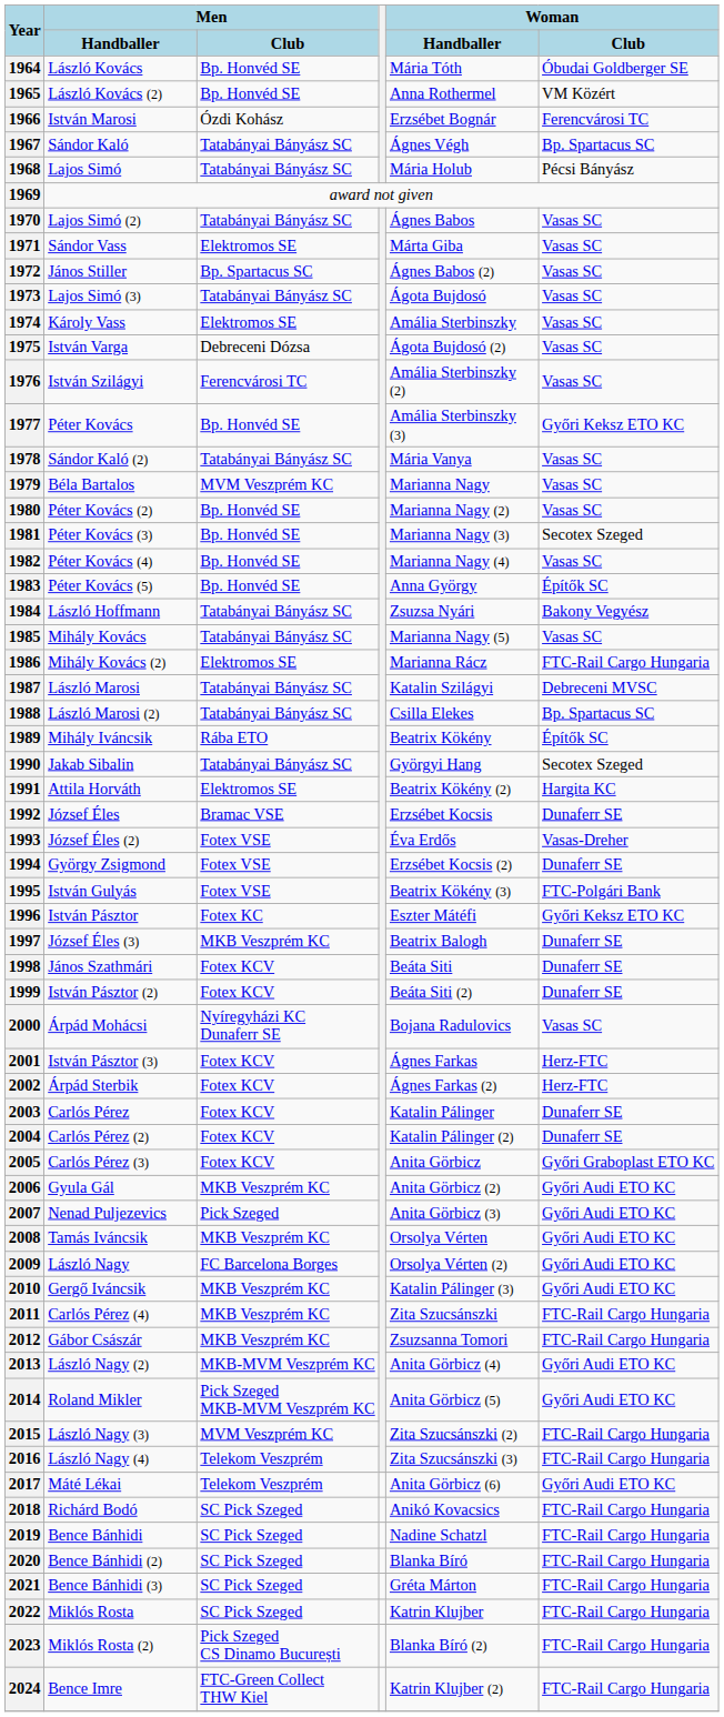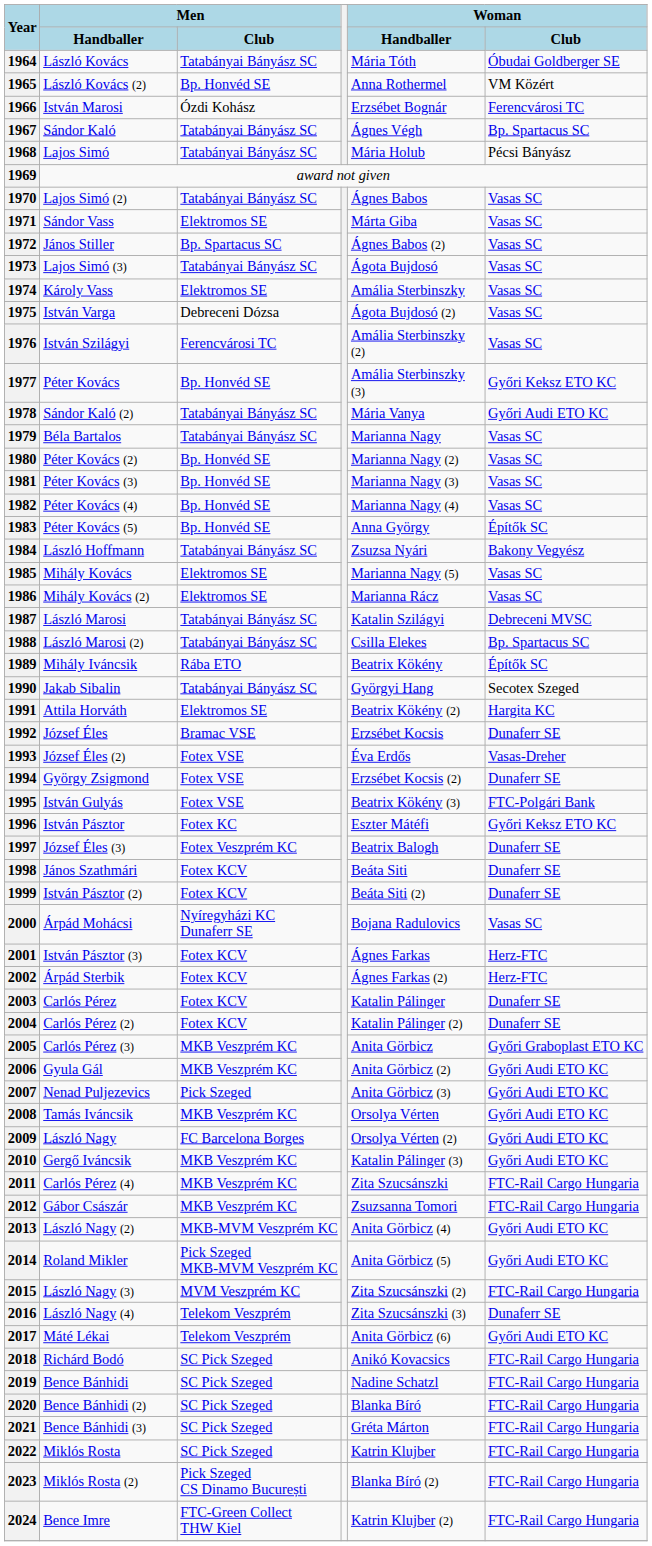 <table class="wikitable">
 <tr>
 <th style="background:lightblue" rowspan=2>Year</th>
 <th style="background:lightblue" colspan=2>Men</th>
 <th rowspan=7 style="text-align: center;" bgcolor=white></th>
 <th style="background:lightblue" colspan=2>Woman</th>
 </tr>
 <tr>
 <th style="background:lightblue">Handballer</th>
 <th style="background:lightblue">Club</th>
 <th style="background:lightblue">Handballer</th>
 <th style="background:lightblue">Club</th>
 </tr>
 <tr>
 <th>1964</th>
 <td width="145"><a href='#'>László Kovács</a></td>
-<td> <a href='#'>Bp. Honvéd SE</a></td>
+<td> <a href='#'>Tatabányai Bányász SC</a></td>
 <td width="145"><a href='#'>Mária Tóth</a></td>
 <td> <a href='#'>Óbudai Goldberger SE</a></td>
 </tr>
 <tr>
 <th>1965</th>
 <td><a href='#'>László Kovács</a> <small>(2)</small></td>
 <td> <a href='#'>Bp. Honvéd SE</a></td>
 <td><a href='#'>Anna Rothermel</a></td>
 <td> VM Közért</td>
 </tr>
 <tr>
 <th>1966</th>
 <td><a href='#'>István Marosi</a></td>
 <td> Ózdi Kohász</td>
 <td><a href='#'>Erzsébet Bognár</a></td>
 <td> <a href='#'>Ferencvárosi TC</a></td>
 </tr>
 <tr>
 <th>1967</th>
 <td><a href='#'>Sándor Kaló</a></td>
 <td> <a href='#'>Tatabányai Bányász SC</a></td>
 <td><a href='#'>Ágnes Végh</a></td>
 <td> <a href='#'>Bp. Spartacus SC</a></td>
 </tr>
 <tr>
 <th>1968</th>
 <td><a href='#'>Lajos Simó</a></td>
 <td> <a href='#'>Tatabányai Bányász SC</a></td>
 <td><a href='#'>Mária Holub</a></td>
 <td> Pécsi Bányász</td>
 </tr>
 <tr>
 <th>1969</th>
 <td colspan=5 style="text-align: center;"><em>award not given</em></td>
 </tr>
 <tr>
 <th>1970</th>
 <td><a href='#'>Lajos Simó</a> <small>(2)</small></td>
 <td> <a href='#'>Tatabányai Bányász SC</a></td>
 <th rowspan=47 style="text-align: center;"></th>
 <td><a href='#'>Ágnes Babos</a></td>
 <td> <a href='#'>Vasas SC</a></td>
 </tr>
 <tr>
 <th>1971</th>
 <td><a href='#'>Sándor Vass</a></td>
 <td> <a href='#'>Elektromos SE</a></td>
 <td><a href='#'>Márta Giba</a></td>
 <td> <a href='#'>Vasas SC</a></td>
 </tr>
 <tr>
 <th>1972</th>
 <td><a href='#'>János Stiller</a></td>
 <td> <a href='#'>Bp. Spartacus SC</a></td>
 <td><a href='#'>Ágnes Babos</a> <small>(2)</small></td>
 <td> <a href='#'>Vasas SC</a></td>
 </tr>
 <tr>
 <th>1973</th>
 <td><a href='#'>Lajos Simó</a> <small>(3)</small></td>
 <td> <a href='#'>Tatabányai Bányász SC</a></td>
 <td><a href='#'>Ágota Bujdosó</a></td>
 <td> <a href='#'>Vasas SC</a></td>
 </tr>
 <tr>
 <th>1974</th>
 <td><a href='#'>Károly Vass</a></td>
 <td> <a href='#'>Elektromos SE</a></td>
 <td><a href='#'>Amália Sterbinszky</a></td>
 <td> <a href='#'>Vasas SC</a></td>
 </tr>
 <tr>
 <th>1975</th>
 <td><a href='#'>István Varga</a></td>
 <td> Debreceni Dózsa</td>
 <td><a href='#'>Ágota Bujdosó</a> <small>(2)</small></td>
 <td> <a href='#'>Vasas SC</a></td>
 </tr>
 <tr>
 <th>1976</th>
 <td><a href='#'>István Szilágyi</a></td>
 <td> <a href='#'>Ferencvárosi TC</a></td>
 <td><a href='#'>Amália Sterbinszky</a> <small>(2)</small></td>
 <td> <a href='#'>Vasas SC</a></td>
 </tr>
 <tr>
 <th>1977</th>
 <td><a href='#'>Péter Kovács</a></td>
 <td> <a href='#'>Bp. Honvéd SE</a></td>
 <td><a href='#'>Amália Sterbinszky</a> <small>(3)</small></td>
 <td> <a href='#'>Győri Keksz ETO KC</a></td>
 </tr>
 <tr>
 <th>1978</th>
 <td><a href='#'>Sándor Kaló</a> <small>(2)</small></td>
 <td> <a href='#'>Tatabányai Bányász SC</a></td>
 <td><a href='#'>Mária Vanya</a></td>
-<td> <a href='#'>Vasas SC</a></td>
+<td> <a href='#'>Győri Audi ETO KC</a></td>
 </tr>
 <tr>
 <th>1979</th>
 <td><a href='#'>Béla Bartalos</a></td>
-<td> <a href='#'>MVM Veszprém KC</a></td>
+<td> <a href='#'>Tatabányai Bányász SC</a></td>
 <td><a href='#'>Marianna Nagy</a></td>
 <td> <a href='#'>Vasas SC</a></td>
 </tr>
 <tr>
 <th>1980</th>
 <td><a href='#'>Péter Kovács</a> <small>(2)</small></td>
 <td> <a href='#'>Bp. Honvéd SE</a></td>
 <td><a href='#'>Marianna Nagy</a> <small>(2)</small></td>
 <td> <a href='#'>Vasas SC</a></td>
 </tr>
 <tr>
 <th>1981</th>
 <td><a href='#'>Péter Kovács</a> <small>(3)</small></td>
 <td> <a href='#'>Bp. Honvéd SE</a></td>
 <td><a href='#'>Marianna Nagy</a> <small>(3)</small></td>
-<td> Secotex Szeged</td>
+<td> <a href='#'>Vasas SC</a></td>
 </tr>
 <tr>
 <th>1982</th>
 <td><a href='#'>Péter Kovács</a> <small>(4)</small></td>
 <td> <a href='#'>Bp. Honvéd SE</a></td>
 <td><a href='#'>Marianna Nagy</a> <small>(4)</small></td>
 <td> <a href='#'>Vasas SC</a></td>
 </tr>
 <tr>
 <th>1983</th>
 <td><a href='#'>Péter Kovács</a> <small>(5)</small></td>
 <td> <a href='#'>Bp. Honvéd SE</a></td>
 <td><a href='#'>Anna György</a></td>
 <td> <a href='#'>Építők SC</a></td>
 </tr>
 <tr>
 <th>1984</th>
 <td><a href='#'>László Hoffmann</a></td>
 <td> <a href='#'>Tatabányai Bányász SC</a></td>
 <td><a href='#'>Zsuzsa Nyári</a></td>
 <td> <a href='#'>Bakony Vegyész</a></td>
 </tr>
 <tr>
 <th>1985</th>
 <td><a href='#'>Mihály Kovács</a></td>
-<td> <a href='#'>Tatabányai Bányász SC</a></td>
+<td> <a href='#'>Elektromos SE</a></td>
 <td><a href='#'>Marianna Nagy</a> <small>(5)</small></td>
 <td> <a href='#'>Vasas SC</a></td>
 </tr>
 <tr>
 <th>1986</th>
 <td><a href='#'>Mihály Kovács</a> <small>(2)</small></td>
 <td> <a href='#'>Elektromos SE</a></td>
 <td><a href='#'>Marianna Rácz</a></td>
-<td> <a href='#'>FTC-Rail Cargo Hungaria</a></td>
+<td> <a href='#'>Vasas SC</a></td>
 </tr>
 <tr>
 <th>1987</th>
 <td><a href='#'>László Marosi</a></td>
 <td> <a href='#'>Tatabányai Bányász SC</a></td>
 <td><a href='#'>Katalin Szilágyi</a></td>
 <td> <a href='#'>Debreceni MVSC</a></td>
 </tr>
 <tr>
 <th>1988</th>
 <td><a href='#'>László Marosi</a> <small>(2)</small></td>
 <td> <a href='#'>Tatabányai Bányász SC</a></td>
 <td><a href='#'>Csilla Elekes</a></td>
 <td> <a href='#'>Bp. Spartacus SC</a></td>
 </tr>
 <tr>
 <th>1989</th>
 <td><a href='#'>Mihály Iváncsik</a></td>
 <td> <a href='#'>Rába ETO</a></td>
 <td><a href='#'>Beatrix Kökény</a></td>
 <td> <a href='#'>Építők SC</a></td>
 </tr>
 <tr>
 <th>1990</th>
 <td><a href='#'>Jakab Sibalin</a></td>
 <td> <a href='#'>Tatabányai Bányász SC</a></td>
 <td><a href='#'>Györgyi Hang</a></td>
 <td> Secotex Szeged</td>
 </tr>
 <tr>
 <th>1991</th>
 <td><a href='#'>Attila Horváth</a></td>
 <td> <a href='#'>Elektromos SE</a></td>
 <td><a href='#'>Beatrix Kökény</a> <small>(2)</small></td>
 <td> <a href='#'>Hargita KC</a></td>
 </tr>
 <tr>
 <th>1992</th>
 <td><a href='#'>József Éles</a></td>
 <td> <a href='#'>Bramac VSE</a></td>
 <td><a href='#'>Erzsébet Kocsis</a></td>
 <td> <a href='#'>Dunaferr SE</a></td>
 </tr>
 <tr>
 <th>1993</th>
 <td><a href='#'>József Éles</a> <small>(2)</small></td>
 <td> <a href='#'>Fotex VSE</a></td>
 <td><a href='#'>Éva Erdős</a></td>
 <td> <a href='#'>Vasas-Dreher</a></td>
 </tr>
 <tr>
 <th>1994</th>
 <td><a href='#'>György Zsigmond</a></td>
 <td> <a href='#'>Fotex VSE</a></td>
 <td><a href='#'>Erzsébet Kocsis</a> <small>(2)</small></td>
 <td> <a href='#'>Dunaferr SE</a></td>
 </tr>
 <tr>
 <th>1995</th>
 <td><a href='#'>István Gulyás</a></td>
 <td> <a href='#'>Fotex VSE</a></td>
 <td><a href='#'>Beatrix Kökény</a> <small>(3)</small></td>
 <td> <a href='#'>FTC-Polgári Bank</a></td>
 </tr>
 <tr>
 <th>1996</th>
 <td><a href='#'>István Pásztor</a></td>
 <td> <a href='#'>Fotex KC</a></td>
 <td><a href='#'>Eszter Mátéfi</a></td>
 <td> <a href='#'>Győri Keksz ETO KC</a></td>
 </tr>
 <tr>
 <th>1997</th>
 <td><a href='#'>József Éles</a> <small>(3)</small></td>
-<td> <a href='#'>MKB Veszprém KC</a></td>
+<td> <a href='#'>Fotex Veszprém KC</a></td>
 <td><a href='#'>Beatrix Balogh</a></td>
 <td> <a href='#'>Dunaferr SE</a></td>
 </tr>
 <tr>
 <th>1998</th>
 <td><a href='#'>János Szathmári</a></td>
 <td> <a href='#'>Fotex KCV</a></td>
 <td><a href='#'>Beáta Siti</a></td>
 <td> <a href='#'>Dunaferr SE</a></td>
 </tr>
 <tr>
 <th>1999</th>
 <td><a href='#'>István Pásztor</a> <small>(2)</small></td>
 <td> <a href='#'>Fotex KCV</a></td>
 <td><a href='#'>Beáta Siti</a> <small>(2)</small></td>
 <td> <a href='#'>Dunaferr SE</a></td>
 </tr>
 <tr>
 <th>2000</th>
 <td><a href='#'>Árpád Mohácsi</a></td>
 <td> <a href='#'>Nyíregyházi KC</a> <em></em><br> <a href='#'>Dunaferr SE</a> <em></em></td>
 <td><a href='#'>Bojana Radulovics</a></td>
 <td> <a href='#'>Vasas SC</a></td>
 </tr>
 <tr>
 <th>2001</th>
 <td><a href='#'>István Pásztor</a> <small>(3)</small></td>
 <td> <a href='#'>Fotex KCV</a></td>
 <td><a href='#'>Ágnes Farkas</a></td>
 <td> <a href='#'>Herz-FTC</a></td>
 </tr>
 <tr>
 <th>2002</th>
 <td><a href='#'>Árpád Sterbik</a></td>
 <td> <a href='#'>Fotex KCV</a></td>
 <td><a href='#'>Ágnes Farkas</a> <small>(2)</small></td>
 <td> <a href='#'>Herz-FTC</a></td>
 </tr>
 <tr>
 <th>2003</th>
 <td><a href='#'>Carlós Pérez</a></td>
 <td> <a href='#'>Fotex KCV</a></td>
 <td><a href='#'>Katalin Pálinger</a></td>
 <td> <a href='#'>Dunaferr SE</a></td>
 </tr>
 <tr>
 <th>2004</th>
 <td><a href='#'>Carlós Pérez</a> <small>(2)</small></td>
 <td> <a href='#'>Fotex KCV</a></td>
 <td><a href='#'>Katalin Pálinger</a> <small>(2)</small></td>
 <td> <a href='#'>Dunaferr SE</a></td>
 </tr>
 <tr>
 <th>2005</th>
 <td><a href='#'>Carlós Pérez</a> <small>(3)</small></td>
-<td> <a href='#'>Fotex KCV</a></td>
+<td> <a href='#'>MKB Veszprém KC</a></td>
 <td><a href='#'>Anita Görbicz</a></td>
 <td> <a href='#'>Győri Graboplast ETO KC</a></td>
 </tr>
 <tr>
 <th>2006</th>
 <td><a href='#'>Gyula Gál</a></td>
 <td> <a href='#'>MKB Veszprém KC</a></td>
 <td><a href='#'>Anita Görbicz</a> <small>(2)</small></td>
 <td> <a href='#'>Győri Audi ETO KC</a></td>
 </tr>
 <tr>
 <th>2007</th>
 <td><a href='#'>Nenad Puljezevics</a></td>
 <td> <a href='#'>Pick Szeged</a></td>
 <td><a href='#'>Anita Görbicz</a> <small>(3)</small></td>
 <td> <a href='#'>Győri Audi ETO KC</a></td>
 </tr>
 <tr>
 <th>2008</th>
 <td><a href='#'>Tamás Iváncsik</a></td>
 <td> <a href='#'>MKB Veszprém KC</a></td>
 <td><a href='#'>Orsolya Vérten</a></td>
 <td> <a href='#'>Győri Audi ETO KC</a></td>
 </tr>
 <tr>
 <th>2009</th>
 <td><a href='#'>László Nagy</a></td>
 <td> <a href='#'>FC Barcelona Borges</a></td>
 <td><a href='#'>Orsolya Vérten</a> <small>(2)</small></td>
 <td> <a href='#'>Győri Audi ETO KC</a></td>
 </tr>
 <tr>
 <th>2010</th>
 <td><a href='#'>Gergő Iváncsik</a></td>
 <td> <a href='#'>MKB Veszprém KC</a></td>
 <td><a href='#'>Katalin Pálinger</a> <small>(3)</small></td>
 <td> <a href='#'>Győri Audi ETO KC</a></td>
 </tr>
 <tr>
 <th>2011</th>
 <td><a href='#'>Carlós Pérez</a> <small>(4)</small></td>
 <td> <a href='#'>MKB Veszprém KC</a></td>
 <td><a href='#'>Zita Szucsánszki</a></td>
 <td> <a href='#'>FTC-Rail Cargo Hungaria</a></td>
 </tr>
 <tr>
 <th>2012</th>
 <td><a href='#'>Gábor Császár</a></td>
 <td> <a href='#'>MKB Veszprém KC</a></td>
 <td><a href='#'>Zsuzsanna Tomori</a></td>
 <td> <a href='#'>FTC-Rail Cargo Hungaria</a></td>
 </tr>
 <tr>
 <th>2013</th>
 <td><a href='#'>László Nagy</a> <small>(2)</small></td>
 <td> <a href='#'>MKB-MVM Veszprém KC</a></td>
 <td><a href='#'>Anita Görbicz</a> <small>(4)</small></td>
 <td> <a href='#'>Győri Audi ETO KC</a></td>
 </tr>
 <tr>
 <th>2014</th>
 <td><a href='#'>Roland Mikler</a></td>
 <td> <a href='#'>Pick Szeged</a> <em></em><br> <a href='#'>MKB-MVM Veszprém KC</a> <em></em></td>
 <td><a href='#'>Anita Görbicz</a> <small>(5)</small></td>
 <td> <a href='#'>Győri Audi ETO KC</a></td>
 </tr>
 <tr>
 <th>2015</th>
 <td><a href='#'>László Nagy</a> <small>(3)</small></td>
 <td> <a href='#'>MVM Veszprém KC</a></td>
 <td><a href='#'>Zita Szucsánszki</a> <small>(2)</small></td>
 <td> <a href='#'>FTC-Rail Cargo Hungaria</a></td>
 </tr>
 <tr>
 <th>2016</th>
 <td><a href='#'>László Nagy</a> <small>(4)</small></td>
 <td> <a href='#'>Telekom Veszprém</a></td>
 <td><a href='#'>Zita Szucsánszki</a> <small>(3)</small></td>
-<td> <a href='#'>FTC-Rail Cargo Hungaria</a></td>
+<td> <a href='#'>Dunaferr SE</a></td>
 </tr>
 <tr>
 <th>2017</th>
 <td><a href='#'>Máté Lékai</a></td>
 <td> <a href='#'>Telekom Veszprém</a></td>
 <td></td>
 <td><a href='#'>Anita Görbicz</a> <small>(6)</small></td>
 <td> <a href='#'>Győri Audi ETO KC</a></td>
 </tr>
 <tr>
 <th>2018</th>
 <td><a href='#'>Richárd Bodó</a></td>
 <td> <a href='#'>SC Pick Szeged</a></td>
 <td></td>
 <td><a href='#'>Anikó Kovacsics</a></td>
 <td> <a href='#'>FTC-Rail Cargo Hungaria</a></td>
 </tr>
 <tr>
 <th>2019</th>
 <td><a href='#'>Bence Bánhidi</a></td>
 <td> <a href='#'>SC Pick Szeged</a></td>
 <td></td>
 <td><a href='#'>Nadine Schatzl</a></td>
 <td> <a href='#'>FTC-Rail Cargo Hungaria</a></td>
 </tr>
 <tr>
 <th>2020</th>
 <td><a href='#'>Bence Bánhidi</a> <small>(2)</small></td>
 <td> <a href='#'>SC Pick Szeged</a></td>
 <td></td>
 <td><a href='#'>Blanka Bíró</a></td>
 <td> <a href='#'>FTC-Rail Cargo Hungaria</a></td>
 </tr>
 <tr>
 <th>2021</th>
 <td><a href='#'>Bence Bánhidi</a> <small>(3)</small></td>
 <td> <a href='#'>SC Pick Szeged</a></td>
 <td></td>
 <td><a href='#'>Gréta Márton</a></td>
 <td> <a href='#'>FTC-Rail Cargo Hungaria</a></td>
 </tr>
 <tr>
 <th>2022</th>
 <td><a href='#'>Miklós Rosta</a></td>
 <td> <a href='#'>SC Pick Szeged</a></td>
 <td></td>
 <td><a href='#'>Katrin Klujber</a></td>
 <td> <a href='#'>FTC-Rail Cargo Hungaria</a></td>
 </tr>
 <tr>
 <th>2023</th>
 <td><a href='#'>Miklós Rosta</a> <small>(2)</small></td>
 <td> <a href='#'>Pick Szeged</a> <em></em><br> <a href='#'>CS Dinamo București</a> <em></em></td>
 <td></td>
 <td><a href='#'>Blanka Bíró</a> <small>(2)</small></td>
 <td> <a href='#'>FTC-Rail Cargo Hungaria</a></td>
 </tr>
 <tr>
 <th>2024</th>
 <td><a href='#'>Bence Imre</a></td>
 <td> <a href='#'>FTC-Green Collect</a> <em></em><br> <a href='#'>THW Kiel</a> <em></em></td>
 <td></td>
 <td><a href='#'>Katrin Klujber</a> <small>(2)</small></td>
 <td> <a href='#'>FTC-Rail Cargo Hungaria</a></td>
 </tr>
 <tr>
 </tr>
 </table>
